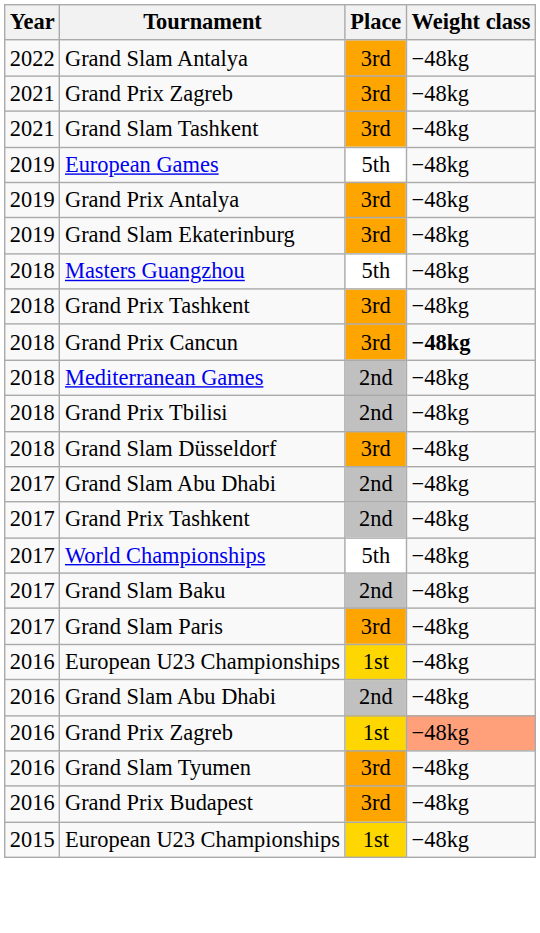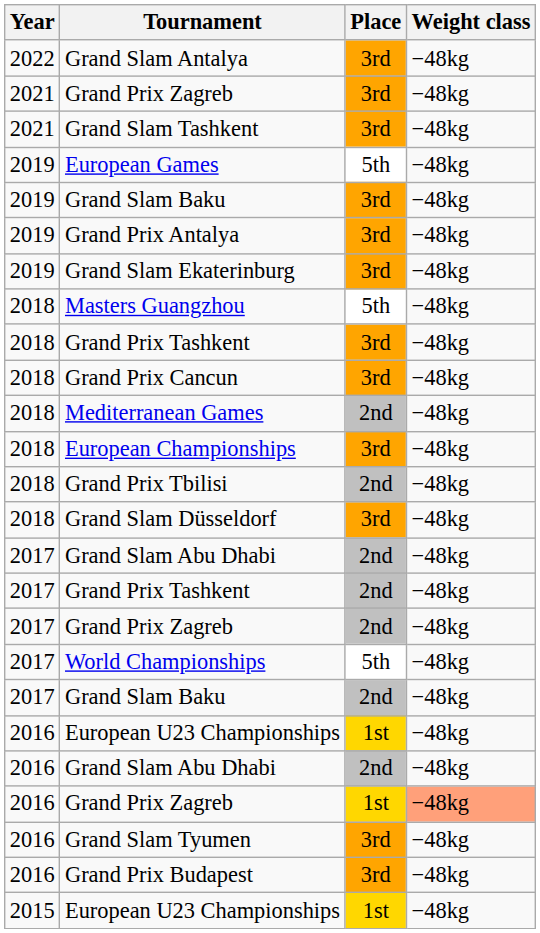 <table class="wikitable">
 <tr>
 <th>Year</th>
 <th>Tournament</th>
 <th>Place</th>
 <th>Weight class</th>
 </tr>
 <tr>
 <td>2022</td>
 <td>Grand Slam Antalya</td>
 <td bgcolor="orange" align="center">3rd</td>
 <td>−48kg</td>
 </tr>
 <tr>
 <td>2021</td>
 <td>Grand Prix Zagreb</td>
 <td bgcolor="orange" align="center">3rd</td>
 <td>−48kg</td>
 </tr>
 <tr>
 <td>2021</td>
 <td>Grand Slam Tashkent</td>
 <td bgcolor="orange" align="center">3rd</td>
 <td>−48kg</td>
 </tr>
 <tr>
 <td>2019</td>
 <td><a href='#'>European Games</a></td>
 <td bgcolor="white" align="center">5th</td>
 <td>−48kg</td>
 </tr>
 <tr>
 <td>2019</td>
+<td>Grand Slam Baku</td>
+<td bgcolor="orange" align="center">3rd</td>
+<td>−48kg</td>
+</tr>
+<tr>
+<td>2019</td>
 <td>Grand Prix Antalya</td>
 <td bgcolor="orange" align="center">3rd</td>
 <td>−48kg</td>
 </tr>
 <tr>
 <td>2019</td>
 <td>Grand Slam Ekaterinburg</td>
 <td bgcolor="orange" align="center">3rd</td>
 <td>−48kg</td>
 </tr>
 <tr>
 <td>2018</td>
 <td><a href='#'>Masters Guangzhou</a></td>
 <td bgcolor="white" align="center">5th</td>
 <td>−48kg</td>
 </tr>
 <tr>
 <td>2018</td>
 <td>Grand Prix Tashkent</td>
 <td bgcolor="orange" align="center">3rd</td>
 <td>−48kg</td>
 </tr>
 <tr>
 <td>2018</td>
 <td>Grand Prix Cancun</td>
 <td bgcolor="orange" align="center">3rd</td>
-<td><strong>−48kg</strong></td>
+<td>−48kg</td>
 </tr>
 <tr>
 <td>2018</td>
 <td><a href='#'>Mediterranean Games</a></td>
 <td bgcolor="silver" align="center">2nd</td>
+<td>−48kg</td>
+</tr>
+<tr>
+<td>2018</td>
+<td><a href='#'>European Championships</a></td>
+<td bgcolor="orange" align="center">3rd</td>
 <td>−48kg</td>
 </tr>
 <tr>
 <td>2018</td>
 <td>Grand Prix Tbilisi</td>
 <td bgcolor="silver" align="center">2nd</td>
 <td>−48kg</td>
 </tr>
 <tr>
 <td>2018</td>
 <td>Grand Slam Düsseldorf</td>
 <td bgcolor="orange" align="center">3rd</td>
 <td>−48kg</td>
 </tr>
 <tr>
 <td>2017</td>
 <td>Grand Slam Abu Dhabi</td>
 <td bgcolor="silver" align="center">2nd</td>
 <td>−48kg</td>
 </tr>
 <tr>
 <td>2017</td>
 <td>Grand Prix Tashkent</td>
 <td bgcolor="silver" align="center">2nd</td>
 <td>−48kg</td>
 </tr>
 <tr>
 <td>2017</td>
+<td>Grand Prix Zagreb</td>
+<td bgcolor="silver" align="center">2nd</td>
+<td>−48kg</td>
+</tr>
+<tr>
+<td>2017</td>
 <td><a href='#'>World Championships</a></td>
 <td bgcolor="white" align="center">5th</td>
 <td>−48kg</td>
 </tr>
 <tr>
 <td>2017</td>
 <td>Grand Slam Baku</td>
 <td bgcolor="silver" align="center">2nd</td>
-<td>−48kg</td>
-</tr>
-<tr>
-<td>2017</td>
-<td>Grand Slam Paris</td>
-<td bgcolor="orange" align="center">3rd</td>
 <td>−48kg</td>
 </tr>
 <tr>
 <td>2016</td>
 <td>European U23 Championships</td>
 <td bgcolor="gold" align="center">1st</td>
 <td>−48kg</td>
 </tr>
 <tr>
 <td>2016</td>
 <td>Grand Slam Abu Dhabi</td>
 <td bgcolor="silver" align="center">2nd</td>
 <td>−48kg</td>
 </tr>
 <tr>
 <td>2016</td>
 <td>Grand Prix Zagreb</td>
 <td bgcolor="gold" align="center">1st</td>
 <td style="background: lightsalmon;">−48kg</td>
 </tr>
 <tr>
 <td>2016</td>
 <td>Grand Slam Tyumen</td>
 <td bgcolor="orange" align="center">3rd</td>
 <td>−48kg</td>
 </tr>
 <tr>
 <td>2016</td>
 <td>Grand Prix Budapest</td>
 <td bgcolor="orange" align="center">3rd</td>
 <td>−48kg</td>
 </tr>
 <tr>
 <td>2015</td>
 <td>European U23 Championships</td>
 <td bgcolor="gold" align="center">1st</td>
 <td>−48kg</td>
 </tr>
 </table>
